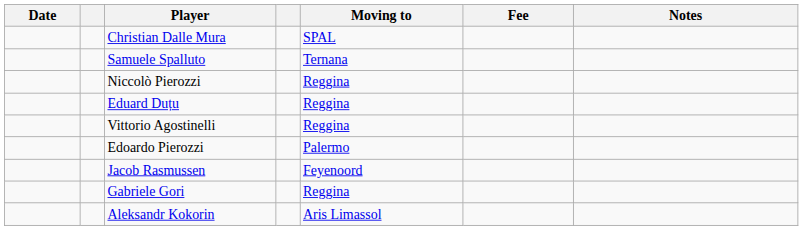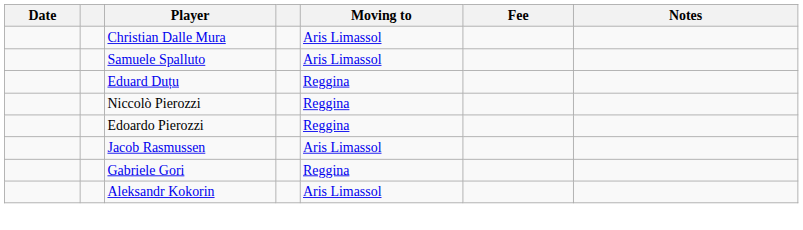 <table class="wikitable sortable">
 <tr>
 <th style="width:80px;">Date</th>
 <th style="width:20px;"></th>
 <th style="width:190px;">Player</th>
 <th style="width:20px;"></th>
 <th style="width:180px;">Moving to</th>
 <th style="width:120px;" class="unsortable">Fee</th>
 <th style="width:250px;" class="unsortable">Notes</th>
 </tr>
 <tr>
 <td></td>
 <td align="center"></td>
 <td> <a href='#'>Christian Dalle Mura</a></td>
 <td align="center"></td>
-<td> <a href='#'>SPAL</a></td>
+<td> <a href='#'>Aris Limassol</a></td>
 <td align="center"></td>
 <td align="center"></td>
 </tr>
 <tr>
 <td></td>
 <td align="center"></td>
 <td> <a href='#'>Samuele Spalluto</a></td>
 <td align="center"></td>
-<td> <a href='#'>Ternana</a></td>
+<td> <a href='#'>Aris Limassol</a></td>
+<td align="center"></td>
+<td align="center"></td>
+</tr>
+<tr>
+<td></td>
+<td align="center"></td>
+<td> <a href='#'>Eduard Duțu</a></td>
+<td align="center"></td>
+<td> <a href='#'>Reggina</a></td>
 <td align="center"></td>
 <td align="center"></td>
 </tr>
 <tr>
 <td></td>
 <td align="center"></td>
 <td> Niccolò Pierozzi</td>
 <td align="center"></td>
 <td> <a href='#'>Reggina</a></td>
 <td align="center"></td>
 <td align="center"></td>
 </tr>
 <tr>
 <td></td>
 <td align="center"></td>
-<td> <a href='#'>Eduard Duțu</a></td>
+<td> Edoardo Pierozzi</td>
 <td align="center"></td>
 <td> <a href='#'>Reggina</a></td>
 <td align="center"></td>
 <td align="center"></td>
 </tr>
 <tr>
 <td></td>
 <td align="center"></td>
-<td> Vittorio Agostinelli</td>
-<td align="center"></td>
-<td> <a href='#'>Reggina</a></td>
-<td align="center"></td>
-<td align="center"></td>
-</tr>
-<tr>
-<td></td>
-<td align="center"></td>
-<td> Edoardo Pierozzi</td>
-<td align="center"></td>
-<td> <a href='#'>Palermo</a></td>
-<td align="center"></td>
-<td align="center"></td>
-</tr>
-<tr>
-<td></td>
-<td align="center"></td>
 <td> <a href='#'>Jacob Rasmussen</a></td>
 <td align="center"></td>
-<td> <a href='#'>Feyenoord</a></td>
+<td> <a href='#'>Aris Limassol</a></td>
 <td align="center"></td>
 <td align="center"></td>
 </tr>
 <tr>
 <td></td>
 <td align="center"></td>
 <td> <a href='#'>Gabriele Gori</a></td>
 <td align="center"></td>
 <td> <a href='#'>Reggina</a></td>
 <td align="center"></td>
 <td align="center"></td>
 </tr>
 <tr>
 <td></td>
 <td align="center"></td>
 <td> <a href='#'>Aleksandr Kokorin</a></td>
 <td align="center"></td>
 <td> <a href='#'>Aris Limassol</a></td>
 <td align="center"></td>
 <td align="center"></td>
 </tr>
 </table>
